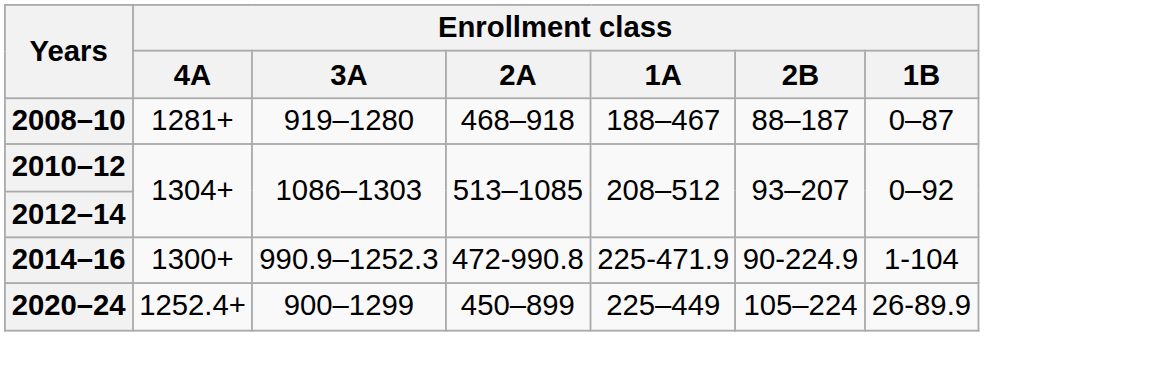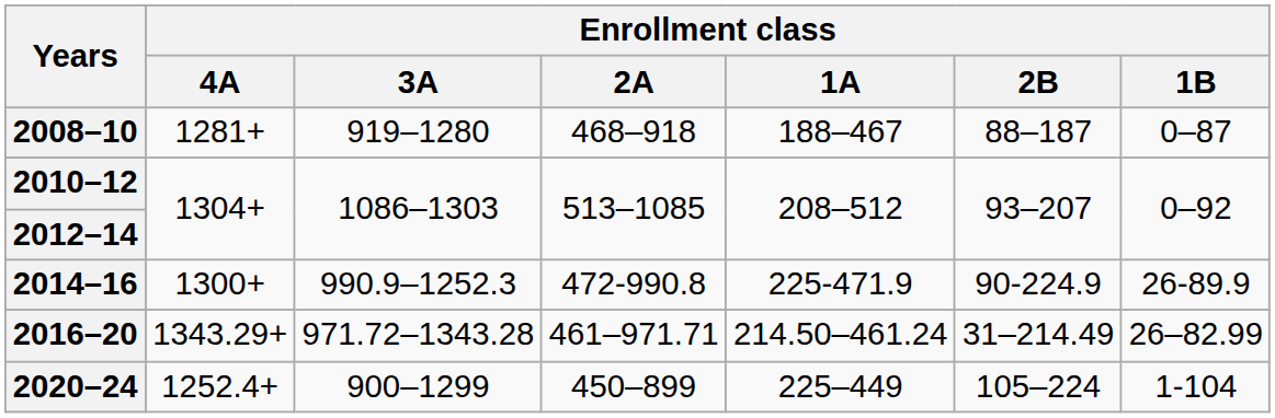 <table class="wikitable" style="text-align:center;font-size:100%;">
 <tr>
 <th rowspan=2>Years</th>
 <th colspan=6>Enrollment class</th>
 </tr>
 <tr>
 <th>4A</th>
 <th>3A</th>
 <th>2A</th>
 <th>1A</th>
 <th>2B</th>
 <th>1B</th>
 </tr>
 <tr>
 <th>2008–10</th>
 <td>1281+</td>
 <td>919–1280</td>
 <td>468–918</td>
 <td>188–467</td>
 <td>88–187</td>
 <td>0–87</td>
 </tr>
 <tr>
 <th>2010–12</th>
 <td rowspan=2>1304+</td>
 <td rowspan=2>1086–1303</td>
 <td rowspan=2>513–1085</td>
 <td rowspan=2>208–512</td>
 <td rowspan=2>93–207</td>
 <td rowspan=2>0–92</td>
 </tr>
 <tr>
 <th>2012–14</th>
 </tr>
 <tr>
 <th>2014–16</th>
 <td>1300+</td>
 <td>990.9–1252.3</td>
 <td>472-990.8</td>
 <td>225-471.9</td>
 <td>90-224.9</td>
-<td>1-104<br></td>
+<td>26-89.9</td>
+</tr>
+<tr>
+<th>2016–20</th>
+<td>1343.29+</td>
+<td>971.72–1343.28</td>
+<td>461–971.71</td>
+<td>214.50–461.24</td>
+<td>31–214.49</td>
+<td>26–82.99</td>
 </tr>
 <tr>
 <th>2020–24</th>
 <td>1252.4+</td>
 <td>900–1299</td>
 <td>450–899</td>
 <td>225–449</td>
 <td>105–224</td>
-<td>26-89.9</td>
+<td>1-104<br></td>
 </tr>
 </table>
